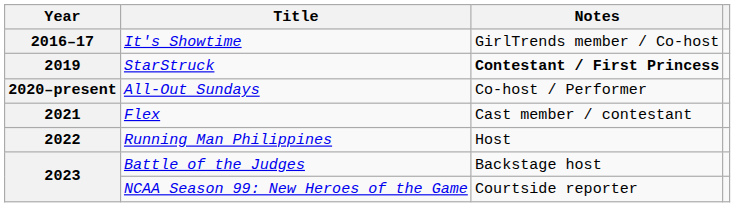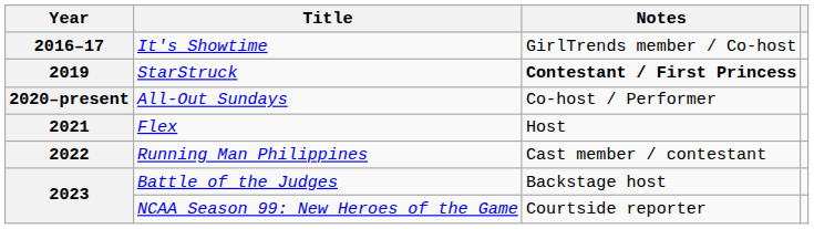 <table class="wikitable sortable plainrowheaders">
 <tr>
 <th scope="col">Year</th>
 <th scope="col">Title</th>
 <th scope="col">Notes</th>
 <th scope="col" class="unsortable"></th>
 </tr>
 <tr>
 <th scope="row">2016–17</th>
 <td><em><a href='#'>It's Showtime</a></em></td>
 <td>GirlTrends member / Co-host</td>
 <td></td>
 </tr>
 <tr>
 <th scope="row">2019</th>
 <td><em><a href='#'>StarStruck</a></em></td>
 <td><strong>Contestant / First Princess</strong></td>
 <td></td>
 </tr>
 <tr>
 <th scope="row">2020–present</th>
 <td><em><a href='#'>All-Out Sundays</a></em></td>
 <td>Co-host / Performer</td>
 <td></td>
 </tr>
 <tr>
 <th scope="row">2021</th>
 <td><em><a href='#'>Flex</a></em></td>
-<td>Cast member / contestant</td>
+<td>Host</td>
 <td></td>
 </tr>
 <tr>
 <th scope="row">2022</th>
 <td><em><a href='#'>Running Man Philippines</a></em></td>
-<td>Host</td>
+<td>Cast member / contestant</td>
 <td></td>
 </tr>
 <tr>
 <th rowspan="2" scope="row">2023</th>
 <td><em><a href='#'>Battle of the Judges</a></em></td>
 <td>Backstage host</td>
 <td></td>
 </tr>
 <tr>
 <td><em><a href='#'>NCAA Season 99: New Heroes of the Game</a></em></td>
 <td>Courtside reporter</td>
 <td></td>
 </tr>
 </table>
